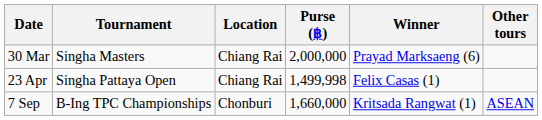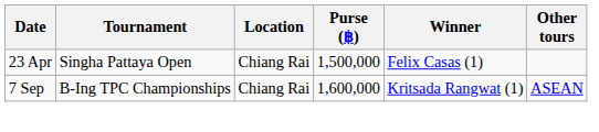 <table class="wikitable" style="font-size:95%">
 <tr>
 <th>Date</th>
 <th>Tournament</th>
 <th>Location</th>
 <th>Purse<br>(<a href='#'>฿</a>)</th>
 <th>Winner</th>
 <th>Other<br>tours</th>
 </tr>
 <tr>
-<td>30 Mar</td>
-<td>Singha Masters</td>
-<td>Chiang Rai</td>
-<td align=right>2,000,000</td>
-<td> <a href='#'>Prayad Marksaeng</a> (6)</td>
-<td></td>
-</tr>
-<tr>
 <td>23 Apr</td>
 <td>Singha Pattaya Open</td>
 <td>Chiang Rai</td>
-<td align=right>1,499,998</td>
+<td align=right>1,500,000</td>
 <td> <a href='#'>Felix Casas</a> (1)</td>
 <td></td>
 </tr>
 <tr>
 <td>7 Sep</td>
 <td>B-Ing TPC Championships</td>
-<td>Chonburi</td>
-<td align=right>1,660,000</td>
+<td>Chiang Rai</td>
+<td align=right>1,600,000</td>
 <td> <a href='#'>Kritsada Rangwat</a> (1)</td>
 <td><a href='#'>ASEAN</a></td>
 </tr>
 </table>
